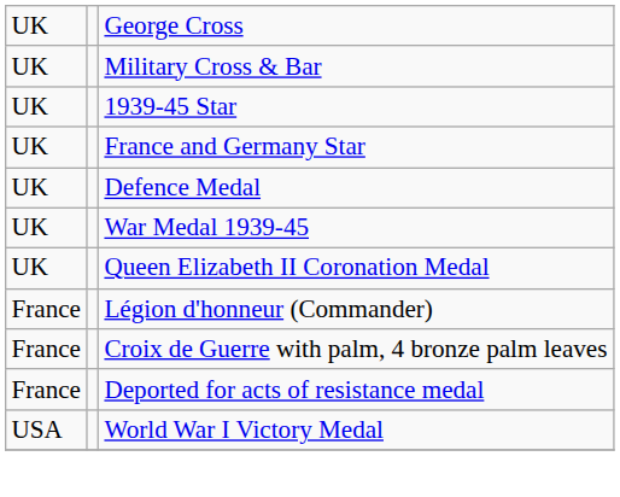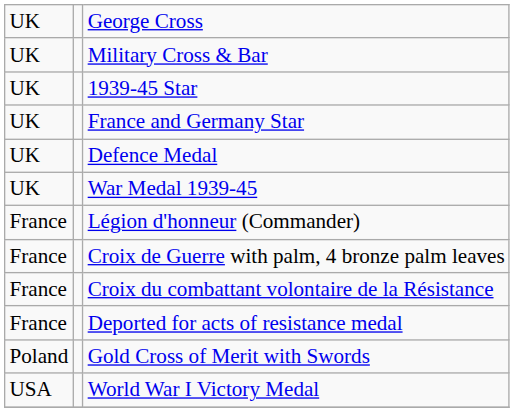 <table class="wikitable">
 <tr>
 <td>UK</td>
 <td></td>
 <td><a href='#'>George Cross</a></td>
 </tr>
 <tr>
 <td>UK</td>
 <td></td>
 <td><a href='#'>Military Cross & Bar</a></td>
 </tr>
 <tr>
 <td>UK</td>
 <td></td>
 <td><a href='#'>1939-45 Star</a></td>
 </tr>
 <tr>
 <td>UK</td>
 <td></td>
 <td><a href='#'>France and Germany Star</a></td>
 </tr>
 <tr>
 <td>UK</td>
 <td></td>
 <td><a href='#'>Defence Medal</a></td>
 </tr>
 <tr>
 <td>UK</td>
 <td></td>
 <td><a href='#'>War Medal 1939-45</a></td>
 </tr>
 <tr>
-<td>UK</td>
-<td></td>
-<td><a href='#'>Queen Elizabeth II Coronation Medal</a></td>
-</tr>
-<tr>
 <td>France</td>
 <td></td>
 <td><a href='#'>Légion d'honneur</a> (Commander)</td>
 </tr>
 <tr>
 <td>France</td>
 <td></td>
 <td><a href='#'>Croix de Guerre</a> with palm, 4 bronze palm leaves</td>
 </tr>
 <tr>
 <td>France</td>
 <td></td>
+<td><a href='#'>Croix du combattant volontaire de la Résistance</a></td>
+</tr>
+<tr>
+<td>France</td>
+<td></td>
 <td><a href='#'>Deported for acts of resistance medal</a></td>
+</tr>
+<tr>
+<td>Poland</td>
+<td></td>
+<td><a href='#'>Gold Cross of Merit with Swords</a></td>
 </tr>
 <tr>
 <td>USA</td>
 <td></td>
 <td><a href='#'>World War I Victory Medal</a></td>
 </tr>
 <tr>
 </tr>
 </table>
